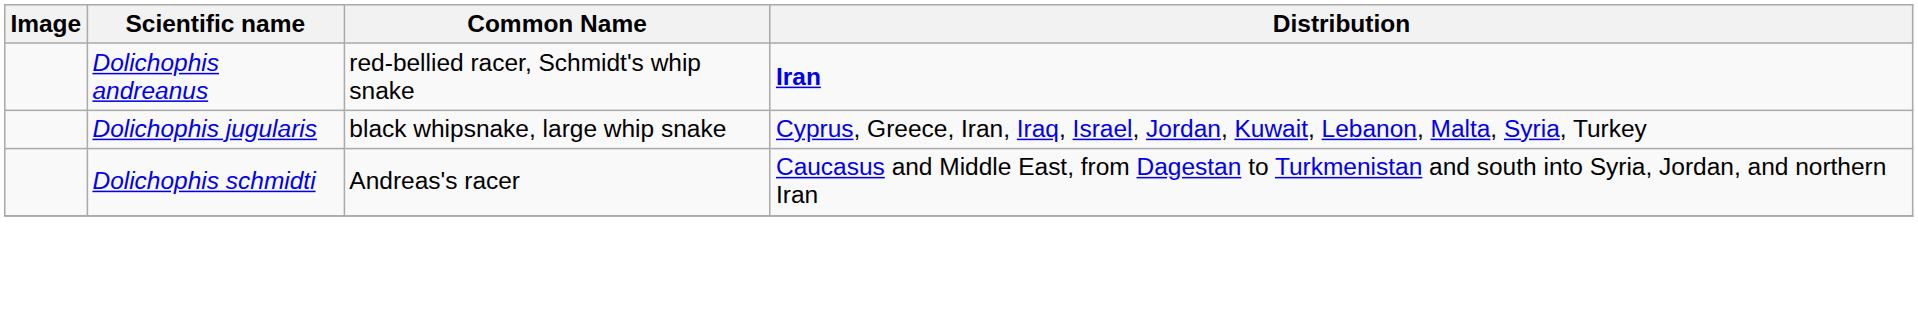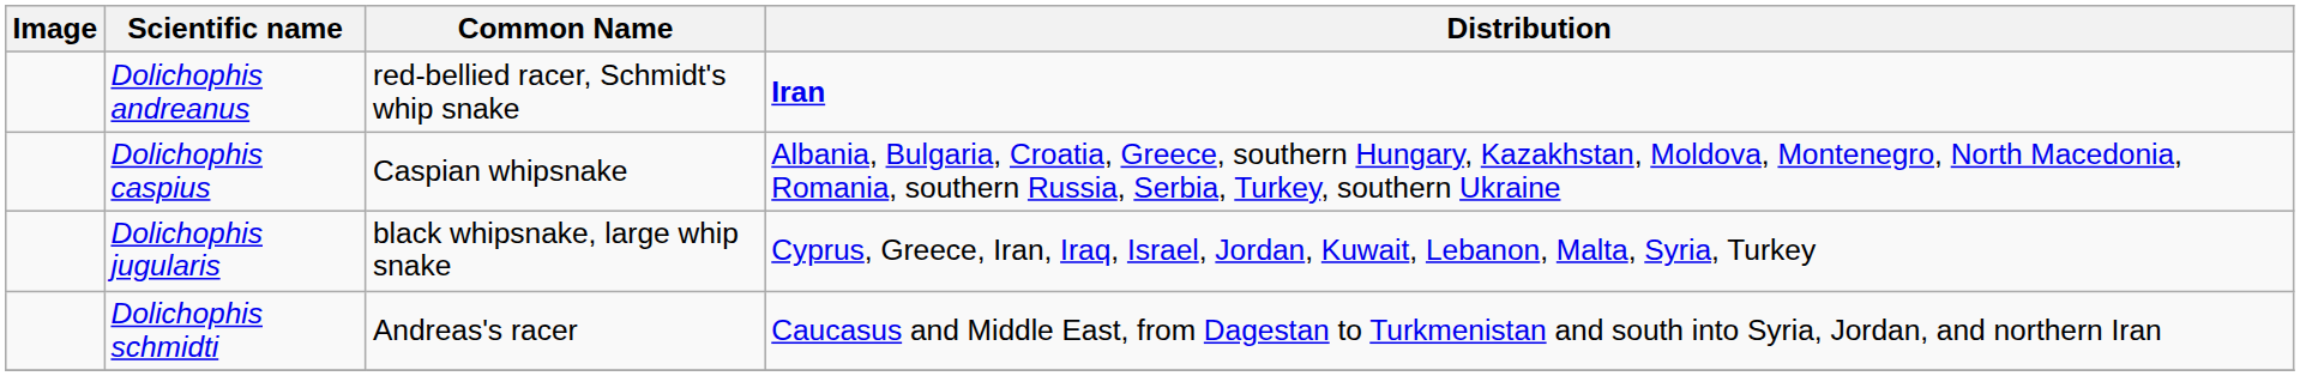 <table class="wikitable">
 <tr>
 <th>Image</th>
 <th>Scientific name</th>
 <th>Common Name</th>
 <th>Distribution</th>
 </tr>
 <tr>
 <td></td>
 <td><em><a href='#'>Dolichophis andreanus</a></em> <br></td>
 <td>red-bellied racer, Schmidt's whip snake</td>
 <td><strong><a href='#'>Iran</a></strong></td>
+</tr>
+<tr>
+<td></td>
+<td><em><a href='#'>Dolichophis caspius</a></em> <br></td>
+<td>Caspian whipsnake</td>
+<td><a href='#'>Albania</a>, <a href='#'>Bulgaria</a>, <a href='#'>Croatia</a>, <a href='#'>Greece</a>, southern <a href='#'>Hungary</a>, <a href='#'>Kazakhstan</a>, <a href='#'>Moldova</a>, <a href='#'>Montenegro</a>, <a href='#'>North Macedonia</a>, <a href='#'>Romania</a>, southern <a href='#'>Russia</a>, <a href='#'>Serbia</a>, <a href='#'>Turkey</a>, southern <a href='#'>Ukraine</a></td>
 </tr>
 <tr>
 <td></td>
 <td><em><a href='#'>Dolichophis jugularis</a></em> <br></td>
 <td>black whipsnake, large whip snake</td>
 <td><a href='#'>Cyprus</a>, Greece, Iran, <a href='#'>Iraq</a>, <a href='#'>Israel</a>, <a href='#'>Jordan</a>, <a href='#'>Kuwait</a>, <a href='#'>Lebanon</a>, <a href='#'>Malta</a>, <a href='#'>Syria</a>, Turkey</td>
 </tr>
 <tr>
 <td></td>
 <td><em><a href='#'>Dolichophis schmidti</a></em> <br></td>
 <td>Andreas's racer</td>
 <td><a href='#'>Caucasus</a> and Middle East, from <a href='#'>Dagestan</a> to <a href='#'>Turkmenistan</a> and south into Syria, Jordan, and northern Iran</td>
 </tr>
 <tr>
 </tr>
 </table>
